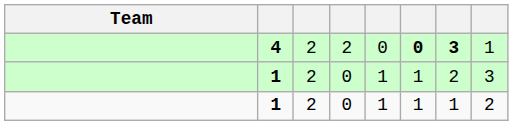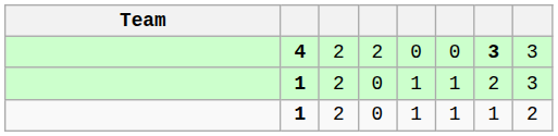 <table class="wikitable" style="text-align: center;">
 <tr>
 <th width=180>Team</th>
 <th width=20></th>
 <th width=20></th>
 <th width=20></th>
 <th width=20></th>
 <th width=20></th>
 <th width=20></th>
 <th width=20></th>
 </tr>
 <tr bgcolor=ccffcc>
 <td align=left></td>
 <td><strong>4</strong></td>
 <td>2</td>
 <td>2</td>
 <td>0</td>
-<td><strong>0</strong></td>
+<td>0</td>
 <td><strong>3</strong></td>
-<td>1</td>
+<td>3</td>
 </tr>
 <tr bgcolor=ccffcc>
 <td align=left></td>
 <td><strong>1</strong></td>
 <td>2</td>
 <td>0</td>
 <td>1</td>
 <td>1</td>
 <td>2</td>
 <td>3</td>
 </tr>
 <tr>
 <td align=left></td>
 <td><strong>1</strong></td>
 <td>2</td>
 <td>0</td>
 <td>1</td>
 <td>1</td>
 <td>1</td>
 <td>2</td>
 </tr>
 </table>
